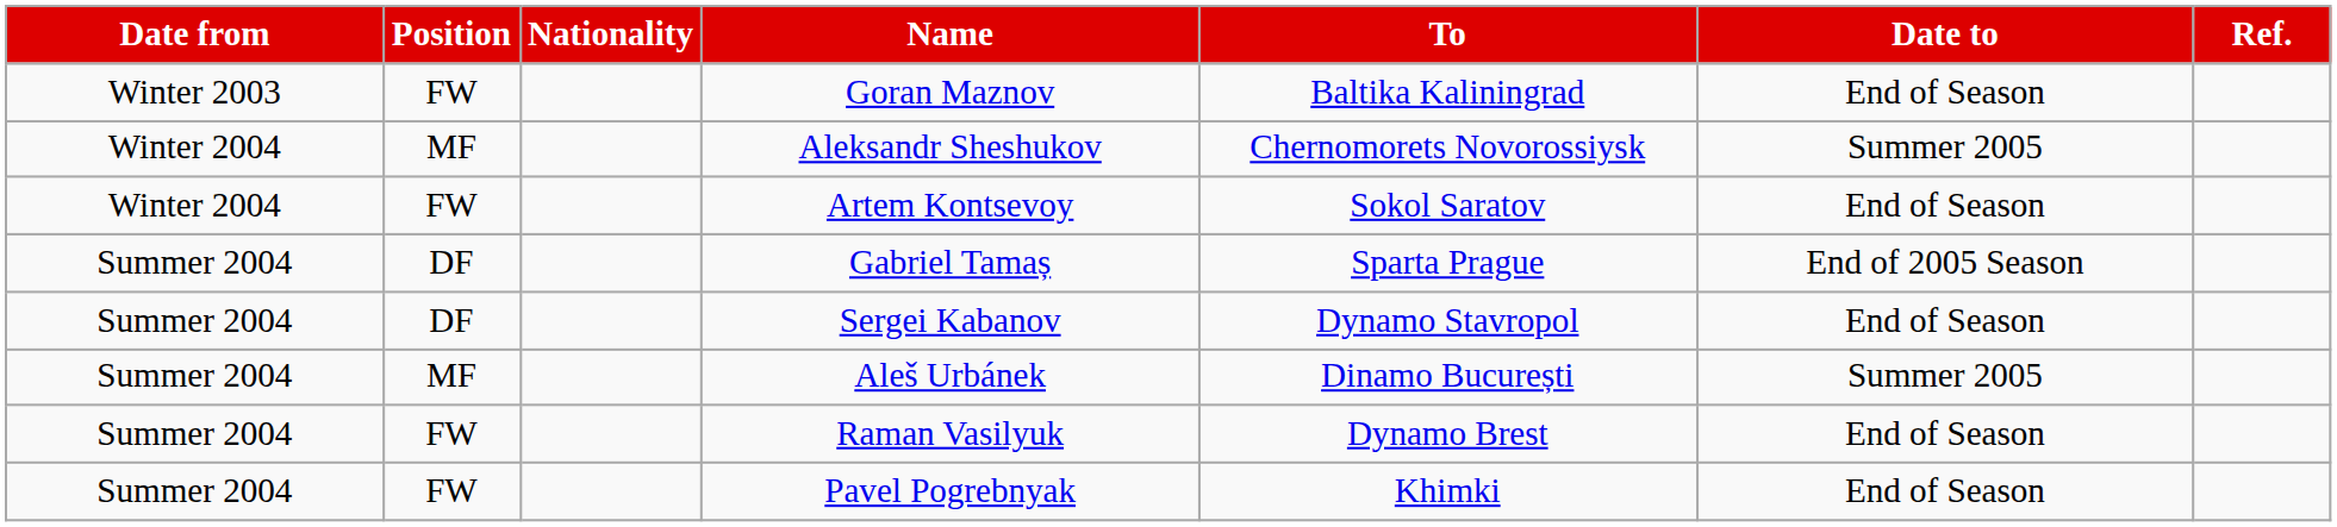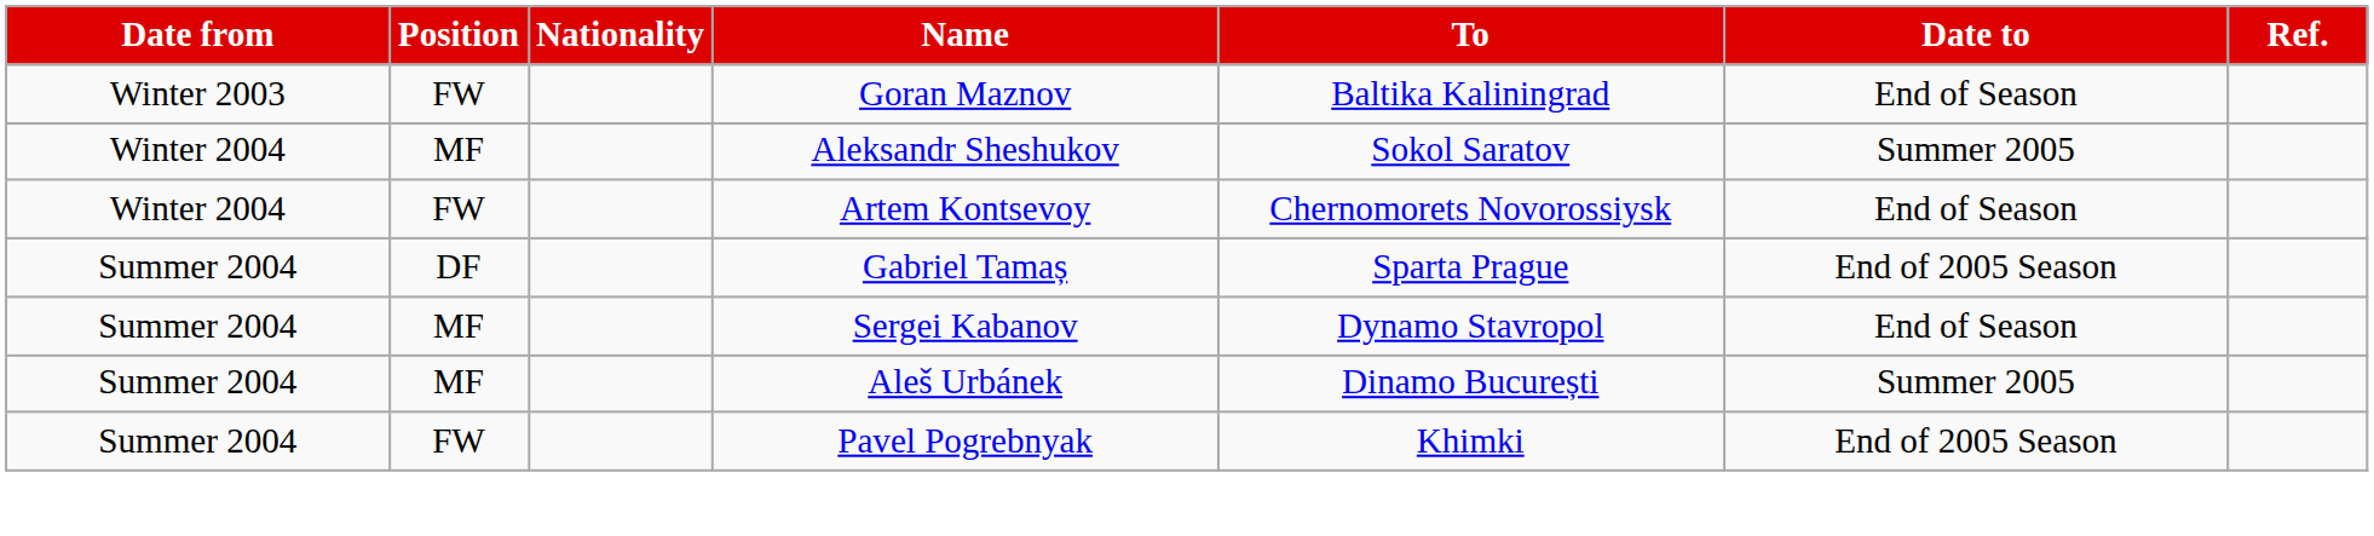 <table class="wikitable" style="text-align:center; font-size:90%; ">
 <tr>
 <th style="background:#DD0000; color:white; width:150px;">Date from</th>
 <th style="background:#DD0000; color:white; width:50px;">Position</th>
 <th style="background:#DD0000; color:white; width:50px;">Nationality</th>
 <th style="background:#DD0000; color:white; width:200px;">Name</th>
 <th style="background:#DD0000; color:white; width:200px;">To</th>
 <th style="background:#DD0000; color:white; width:200px;">Date to</th>
 <th style="background:#DD0000; color:white; width:50px;">Ref.</th>
 </tr>
 <tr>
 <td>Winter 2003</td>
 <td>FW</td>
 <td></td>
 <td><a href='#'>Goran Maznov</a></td>
 <td><a href='#'>Baltika Kaliningrad</a></td>
 <td>End of Season</td>
 <td></td>
 </tr>
 <tr>
 <td>Winter 2004</td>
 <td>MF</td>
 <td></td>
 <td><a href='#'>Aleksandr Sheshukov</a></td>
-<td><a href='#'>Chernomorets Novorossiysk</a></td>
+<td><a href='#'>Sokol Saratov</a></td>
 <td>Summer 2005</td>
 <td></td>
 </tr>
 <tr>
 <td>Winter 2004</td>
 <td>FW</td>
 <td></td>
 <td><a href='#'>Artem Kontsevoy</a></td>
-<td><a href='#'>Sokol Saratov</a></td>
+<td><a href='#'>Chernomorets Novorossiysk</a></td>
 <td>End of Season</td>
 <td></td>
 </tr>
 <tr>
 <td>Summer 2004</td>
 <td>DF</td>
 <td></td>
 <td><a href='#'>Gabriel Tamaș</a></td>
 <td><a href='#'>Sparta Prague</a></td>
 <td>End of 2005 Season</td>
 <td></td>
 </tr>
 <tr>
 <td>Summer 2004</td>
-<td>DF</td>
+<td>MF</td>
 <td></td>
 <td><a href='#'>Sergei Kabanov</a></td>
 <td><a href='#'>Dynamo Stavropol</a></td>
 <td>End of Season</td>
 <td></td>
 </tr>
 <tr>
 <td>Summer 2004</td>
 <td>MF</td>
 <td></td>
 <td><a href='#'>Aleš Urbánek</a></td>
 <td><a href='#'>Dinamo București</a></td>
 <td>Summer 2005</td>
 <td></td>
 </tr>
 <tr>
 <td>Summer 2004</td>
 <td>FW</td>
 <td></td>
-<td><a href='#'>Raman Vasilyuk</a></td>
-<td><a href='#'>Dynamo Brest</a></td>
-<td>End of Season</td>
-<td></td>
-</tr>
-<tr>
-<td>Summer 2004</td>
-<td>FW</td>
-<td></td>
 <td><a href='#'>Pavel Pogrebnyak</a></td>
 <td><a href='#'>Khimki</a></td>
-<td>End of Season</td>
+<td>End of 2005 Season</td>
 <td></td>
 </tr>
 </table>
